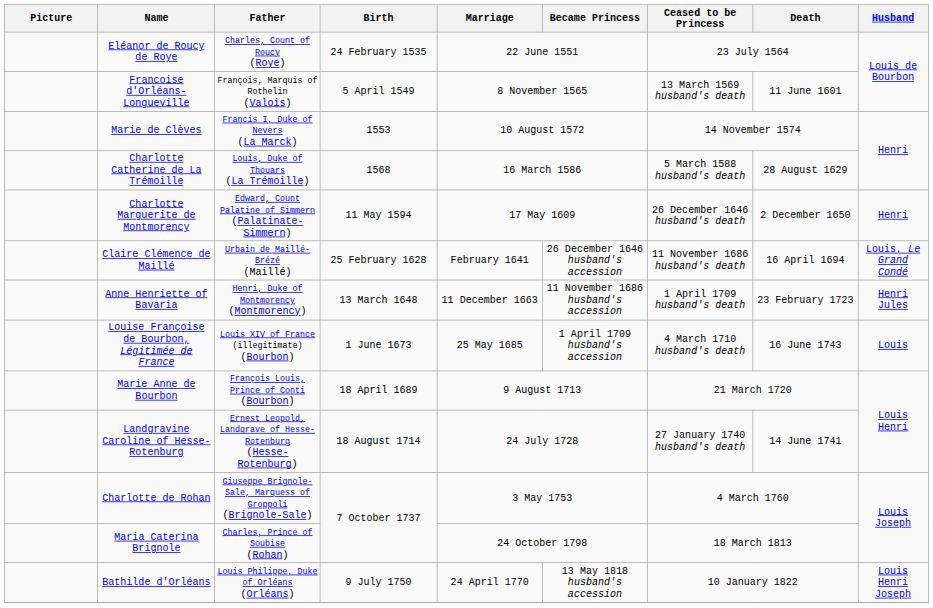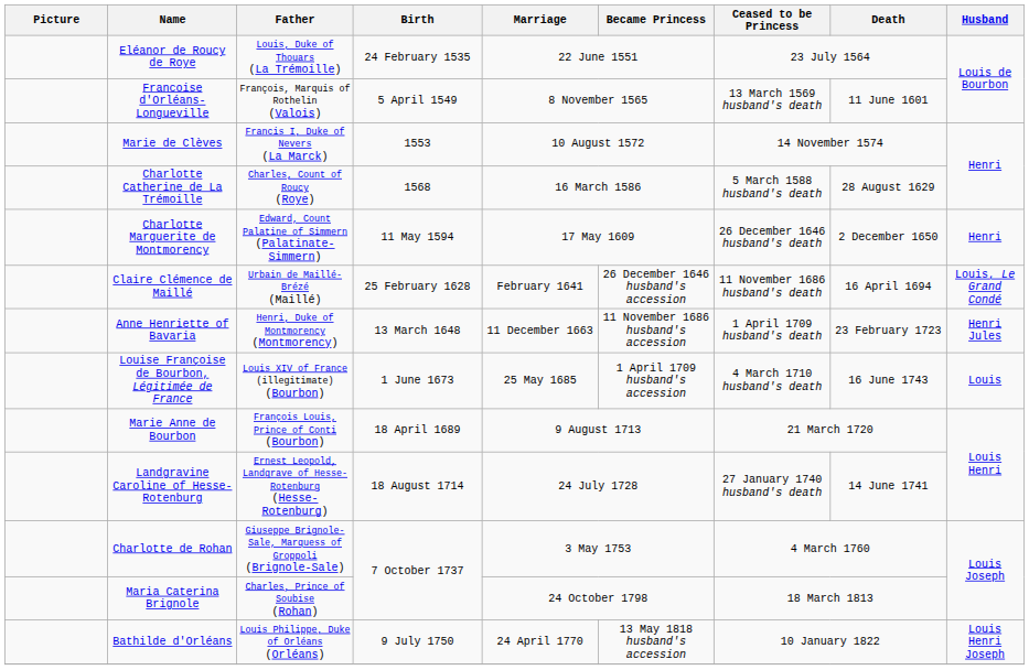 <table width=95% class="wikitable">
 <tr>
 <th width = "8%">Picture</th>
 <th width = "10%">Name</th>
 <th width = "9%">Father</th>
 <th width = "10%">Birth</th>
 <th width = "9%">Marriage</th>
 <th width = "9%">Became Princess</th>
 <th width = "9%">Ceased to be Princess</th>
 <th width = "9%">Death</th>
 <th width = "6%"><a href='#'>Husband</a></th>
 </tr>
 <tr>
 <td align=center></td>
 <td align=center><a href='#'>Eléanor de Roucy de Roye</a></td>
-<td align="center"><small><a href='#'>Charles, Count of Roucy</a></small><br>(<a href='#'>Roye</a>)</td>
+<td align="center"><small><a href='#'>Louis, Duke of Thouars</a></small><br>(<a href='#'>La Trémoille</a>)</td>
 <td align="center">24 February 1535</td>
 <td align="center" colspan="2">22 June 1551</td>
 <td align="center" colspan="2">23 July 1564</td>
 <td align="center" rowspan="2"><a href='#'>Louis de Bourbon</a></td>
 </tr>
 <tr>
 <td align=center></td>
 <td align=center><a href='#'>Francoise d'Orléans-Longueville</a></td>
 <td align="center"><small>François, Marquis of Rothelin</small><br>(<a href='#'>Valois</a>)</td>
 <td align="center">5 April 1549</td>
 <td align="center" colspan="2">8 November 1565</td>
 <td align="center">13 March 1569<br><em>husband's death</em></td>
 <td align="center">11 June 1601</td>
 </tr>
 <tr>
 <td align=center></td>
 <td align=center><a href='#'>Marie de Clèves</a></td>
 <td align="center"><small><a href='#'>Francis I, Duke of Nevers</a></small><br>(<a href='#'>La Marck</a>)</td>
 <td align="center">1553</td>
 <td align="center" colspan="2">10 August 1572</td>
 <td align="center" colspan="2">14 November 1574</td>
 <td align="center" rowspan="2"><a href='#'>Henri</a></td>
 </tr>
 <tr>
 <td align=center></td>
 <td align=center><a href='#'>Charlotte Catherine de La Trémoille</a></td>
-<td align="center"><small><a href='#'>Louis, Duke of Thouars</a></small><br>(<a href='#'>La Trémoille</a>)</td>
+<td align="center"><small><a href='#'>Charles, Count of Roucy</a></small><br>(<a href='#'>Roye</a>)</td>
 <td align="center">1568</td>
 <td align="center" colspan="2">16 March 1586</td>
 <td align="center">5 March 1588<br><em>husband's death</em></td>
 <td align="center">28 August 1629</td>
 </tr>
 <tr>
 <td align=center></td>
 <td align=center><a href='#'>Charlotte Marguerite de Montmorency</a></td>
 <td align="center"><small><a href='#'>Edward, Count Palatine of Simmern</a></small><br>(<a href='#'>Palatinate-Simmern</a>)</td>
 <td align="center">11 May 1594</td>
 <td align="center" colspan="2">17 May 1609</td>
 <td align="center">26 December 1646<br><em>husband's death</em></td>
 <td align="center">2 December 1650</td>
 <td align="center"><a href='#'>Henri</a></td>
 </tr>
 <tr>
 <td align=center></td>
 <td align=center><a href='#'>Claire Clémence de Maillé</a></td>
 <td align="center"><small><a href='#'>Urbain de Maillé-Brézé</a></small><br>(Maillé)</td>
 <td align="center">25 February 1628</td>
 <td align="center">February 1641</td>
 <td align="center">26 December 1646<br><em>husband's accession</em></td>
 <td align="center">11 November 1686<br><em>husband's death</em></td>
 <td align="center">16 April 1694</td>
 <td align="center"><a href='#'>Louis, <em>Le Grand Condé</em></a></td>
 </tr>
 <tr>
 <td align=center></td>
 <td align=center><a href='#'>Anne Henriette of Bavaria</a></td>
 <td align="center"><small><a href='#'>Henri, Duke of Montmorency</a></small><br>(<a href='#'>Montmorency</a>)</td>
 <td align="center">13 March 1648</td>
 <td align="center">11 December 1663</td>
 <td align="center">11 November 1686<br><em>husband's accession</em></td>
 <td align="center">1 April 1709<br><em>husband's death</em></td>
 <td align="center">23 February 1723</td>
 <td align="center"><a href='#'>Henri Jules</a></td>
 </tr>
 <tr>
 <td align="center"></td>
 <td align="center"><a href='#'>Louise Françoise de Bourbon, <em>Légitimée de France</em></a></td>
 <td align="center"><small><a href='#'>Louis XIV of France</a><br> (illegitimate)</small><br>(<a href='#'>Bourbon</a>)</td>
 <td align="center">1 June 1673</td>
 <td align="center">25 May 1685</td>
 <td align="center">1 April 1709<br><em>husband's accession</em></td>
 <td align="center">4 March 1710<br><em>husband's death</em></td>
 <td align="center">16 June 1743</td>
 <td align="center"><a href='#'>Louis</a></td>
 </tr>
 <tr>
 <td align="center"></td>
 <td align="center"><a href='#'>Marie Anne de Bourbon</a></td>
 <td align="center"><small><a href='#'>François Louis, Prince of Conti</a></small><br>(<a href='#'>Bourbon</a>)</td>
 <td align="center">18 April 1689</td>
 <td align="center" colspan="2">9 August 1713</td>
 <td align="center" colspan="2">21 March 1720</td>
 <td align="center" rowspan="2"><a href='#'>Louis Henri</a></td>
 </tr>
 <tr>
 <td align="center"></td>
 <td align="center"><a href='#'>Landgravine Caroline of Hesse-Rotenburg</a></td>
 <td align="center"><small><a href='#'>Ernest Leopold, Landgrave of Hesse-Rotenburg</a></small><br>(<a href='#'>Hesse-Rotenburg</a>)</td>
 <td align="center">18 August 1714</td>
 <td align="center" colspan="2">24 July 1728</td>
 <td align="center">27 January 1740<br><em>husband's death</em></td>
 <td align="center">14 June 1741</td>
 </tr>
 <tr>
 <td align="center"></td>
 <td align="center"><a href='#'>Charlotte de Rohan</a></td>
 <td align="center"><small><a href='#'>Giuseppe Brignole-Sale, Marquess of Groppoli</a></small><br>(<a href='#'>Brignole-Sale</a>)</td>
 <td align="center" rowspan="2">7 October 1737</td>
 <td align="center" colspan="2">3 May 1753</td>
 <td align="center" colspan="2">4 March 1760</td>
 <td align="center" rowspan="2"><a href='#'>Louis Joseph</a></td>
 </tr>
 <tr>
 <td align="center"></td>
 <td align="center"><a href='#'>Maria Caterina  Brignole</a></td>
 <td align="center"><small><a href='#'>Charles, Prince of Soubise</a></small><br>(<a href='#'>Rohan</a>)</td>
 <td align="center" colspan="2">24 October 1798</td>
 <td align="center" colspan="2">18 March 1813</td>
 </tr>
 <tr>
 <td align="center"></td>
 <td align="center"><a href='#'>Bathilde d'Orléans</a></td>
 <td align="center"><small><a href='#'>Louis Philippe, Duke of Orléans</a></small><br>(<a href='#'>Orléans</a>)</td>
 <td align="center">9 July 1750</td>
 <td align="center">24 April 1770</td>
 <td align="center">13 May 1818<br><em>husband's accession</em></td>
 <td align="center" colspan="2">10 January 1822</td>
 <td align="center"><a href='#'>Louis Henri Joseph</a></td>
 </tr>
 <tr>
 </tr>
 </table>
